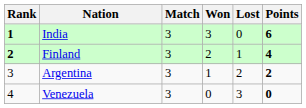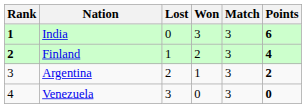 <table class="wikitable">
 <tr>
 <th width=20>Rank</th>
 <th width=150>Nation</th>
+<th width=20>Lost</th>
+<th width=20>Won</th>
 <th width=20>Match</th>
-<th width=20>Won</th>
-<th width=20>Lost</th>
 <th width=20>Points</th>
 </tr>
 <tr bgcolor=ccffcc>
 <td><strong>1</strong></td>
 <td> <a href='#'>India</a></td>
+<td>0</td>
 <td>3</td>
 <td>3</td>
-<td>0</td>
 <td><strong>6</strong></td>
 </tr>
 <tr bgcolor=ccffcc>
 <td><strong>2</strong></td>
 <td> <a href='#'>Finland</a></td>
+<td>1</td>
+<td>2</td>
 <td>3</td>
-<td>2</td>
-<td>1</td>
 <td><strong>4</strong></td>
 </tr>
 <tr>
 <td>3</td>
 <td> <a href='#'>Argentina</a></td>
+<td>2</td>
+<td>1</td>
 <td>3</td>
-<td>1</td>
-<td>2</td>
 <td><strong>2</strong></td>
 </tr>
 <tr>
 <td>4</td>
 <td> <a href='#'>Venezuela</a></td>
 <td>3</td>
 <td>0</td>
 <td>3</td>
 <td><strong>0</strong></td>
 </tr>
 </table>
